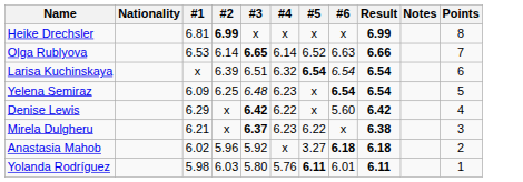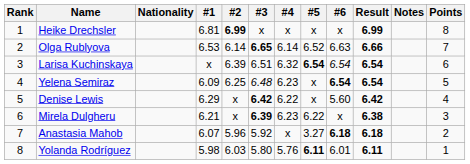 <table class="wikitable sortable" style="text-align:center">
 <tr>
+<th>Rank</th>
 <th>Name</th>
 <th>Nationality</th>
 <th>#1</th>
 <th>#2</th>
 <th>#3</th>
 <th>#4</th>
 <th>#5</th>
 <th>#6</th>
 <th>Result</th>
 <th>Notes</th>
 <th>Points</th>
 </tr>
 <tr>
+<td>1</td>
 <td align=left><a href='#'>Heike Drechsler</a></td>
 <td align=left></td>
 <td>6.81</td>
 <td><strong>6.99</strong></td>
 <td>x</td>
 <td>x</td>
 <td>x</td>
 <td>x</td>
 <td><strong>6.99</strong></td>
 <td></td>
 <td>8</td>
 </tr>
 <tr>
+<td>2</td>
 <td align=left><a href='#'>Olga Rublyova</a></td>
 <td align=left></td>
 <td>6.53</td>
 <td>6.14</td>
 <td><strong>6.65</strong></td>
 <td>6.14</td>
 <td>6.52</td>
 <td>6.63</td>
 <td><strong>6.66</strong></td>
 <td></td>
 <td>7</td>
 </tr>
 <tr>
+<td>3</td>
 <td align=left><a href='#'>Larisa Kuchinskaya</a></td>
 <td align=left></td>
 <td>x</td>
 <td>6.39</td>
 <td>6.51</td>
 <td>6.32</td>
 <td><strong>6.54</strong></td>
 <td><em>6.54</em></td>
 <td><strong>6.54</strong></td>
 <td></td>
 <td>6</td>
 </tr>
 <tr>
+<td>4</td>
 <td align=left><a href='#'>Yelena Semiraz</a></td>
 <td align=left></td>
 <td>6.09</td>
 <td>6.25</td>
 <td><em>6.48</em></td>
 <td>6.23</td>
 <td>x</td>
 <td><strong>6.54</strong></td>
 <td><strong>6.54</strong></td>
 <td></td>
 <td>5</td>
 </tr>
 <tr>
+<td>5</td>
 <td align=left><a href='#'>Denise Lewis</a></td>
 <td align=left></td>
 <td>6.29</td>
 <td>x</td>
 <td><strong>6.42</strong></td>
 <td>6.22</td>
 <td>x</td>
 <td>5.60</td>
 <td><strong>6.42</strong></td>
 <td></td>
 <td>4</td>
 </tr>
 <tr>
+<td>6</td>
 <td align=left><a href='#'>Mirela Dulgheru</a></td>
 <td align=left></td>
 <td>6.21</td>
 <td>x</td>
-<td><strong>6.37</strong></td>
+<td><strong>6.39</strong></td>
 <td>6.23</td>
 <td>6.22</td>
 <td>x</td>
 <td><strong>6.38</strong></td>
 <td></td>
 <td>3</td>
 </tr>
 <tr>
+<td>7</td>
 <td align=left><a href='#'>Anastasia Mahob</a></td>
 <td align=left></td>
-<td>6.02</td>
+<td>6.07</td>
 <td>5.96</td>
 <td>5.92</td>
 <td>x</td>
 <td>3.27</td>
 <td><strong>6.18</strong></td>
 <td><strong>6.18</strong></td>
 <td></td>
 <td>2</td>
 </tr>
 <tr>
+<td>8</td>
 <td align=left><a href='#'>Yolanda Rodríguez</a></td>
 <td align=left></td>
 <td>5.98</td>
 <td>6.03</td>
 <td>5.80</td>
 <td>5.76</td>
 <td><strong>6.11</strong></td>
 <td>6.01</td>
 <td><strong>6.11</strong></td>
 <td></td>
 <td>1</td>
 </tr>
 </table>
